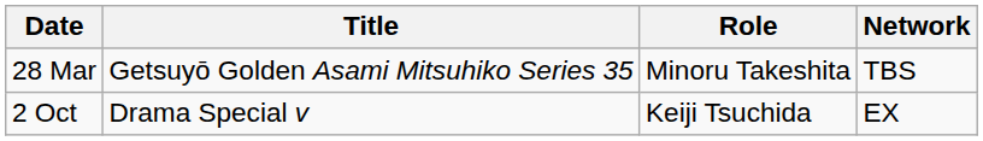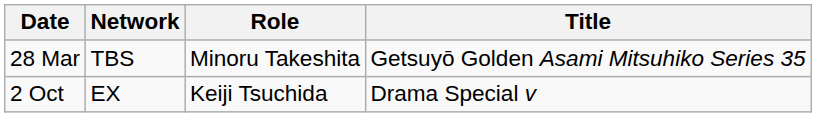 <table class="wikitable">
 <tr>
 <th>Date</th>
+<th>Network</th>
+<th>Role</th>
 <th>Title</th>
-<th>Role</th>
-<th>Network</th>
 </tr>
 <tr>
 <td>28 Mar</td>
+<td>TBS</td>
+<td>Minoru Takeshita</td>
 <td>Getsuyō Golden <em>Asami Mitsuhiko Series 35</em></td>
-<td>Minoru Takeshita</td>
-<td>TBS</td>
 </tr>
 <tr>
 <td>2 Oct</td>
+<td>EX</td>
+<td>Keiji Tsuchida</td>
 <td>Drama Special <em>v</em></td>
-<td>Keiji Tsuchida</td>
-<td>EX</td>
 </tr>
 </table>
